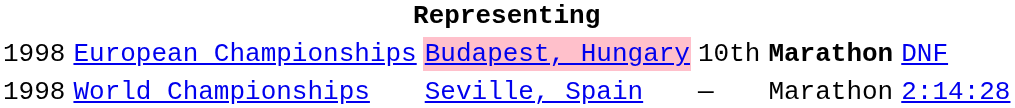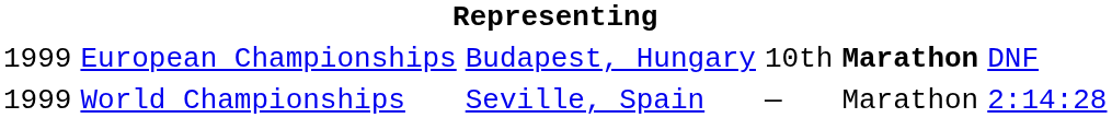 <table>
 <tr>
 <th colspan="6">Representing </th>
 </tr>
 <tr>
-<td>1998</td>
+<td>1999</td>
 <td><a href='#'>European Championships</a></td>
-<td style="background: pink;"><a href='#'>Budapest, Hungary</a></td>
+<td><a href='#'>Budapest, Hungary</a></td>
 <td>10th</td>
 <td><strong>Marathon</strong></td>
 <td><a href='#'>DNF</a></td>
 </tr>
 <tr>
-<td>1998</td>
+<td>1999</td>
 <td><a href='#'>World Championships</a></td>
 <td><a href='#'>Seville, Spain</a></td>
 <td>—</td>
 <td>Marathon</td>
 <td><a href='#'>2:14:28</a></td>
 </tr>
 </table>
